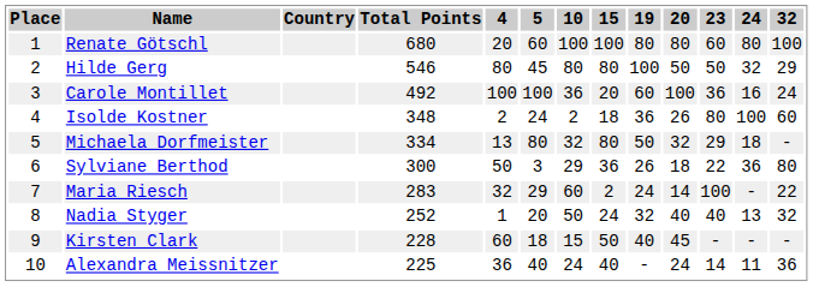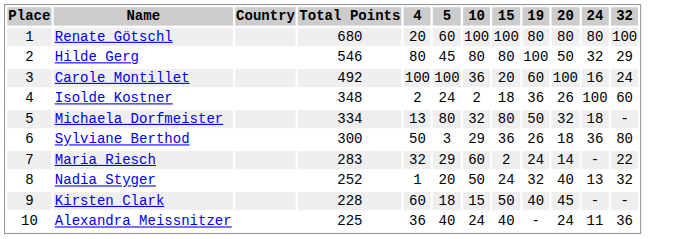 <table border="0" style="border: 1px solid #999; background-color:#FFFFFF; text-align:center">
 <tr align="center" bgcolor="#CCCCCC">
 <th>Place</th>
 <th>Name</th>
 <th>Country</th>
 <th>Total Points</th>
 <th>4</th>
 <th>5</th>
 <th>10</th>
 <th>15</th>
 <th>19</th>
 <th>20</th>
-<th>23</th>
 <th>24</th>
 <th>32</th>
 </tr>
 <tr bgcolor="#EFEFEF">
 <td>1</td>
 <td align="left"><a href='#'>Renate Götschl</a></td>
 <td align="left"></td>
 <td>680</td>
 <td>20</td>
 <td>60</td>
 <td>100</td>
 <td>100</td>
 <td>80</td>
 <td>80</td>
-<td>60</td>
 <td>80</td>
 <td>100</td>
 </tr>
 <tr>
 <td>2</td>
 <td align="left"><a href='#'>Hilde Gerg</a></td>
 <td align="left"></td>
 <td>546</td>
 <td>80</td>
 <td>45</td>
 <td>80</td>
 <td>80</td>
 <td>100</td>
-<td>50</td>
 <td>50</td>
 <td>32</td>
 <td>29</td>
 </tr>
 <tr bgcolor="#EFEFEF">
 <td>3</td>
 <td align="left"><a href='#'>Carole Montillet</a></td>
 <td align="left"></td>
 <td>492</td>
 <td>100</td>
 <td>100</td>
 <td>36</td>
 <td>20</td>
 <td>60</td>
 <td>100</td>
-<td>36</td>
 <td>16</td>
 <td>24</td>
 </tr>
 <tr>
 <td>4</td>
 <td align="left"><a href='#'>Isolde Kostner</a></td>
 <td align="left"></td>
 <td>348</td>
 <td>2</td>
 <td>24</td>
 <td>2</td>
 <td>18</td>
 <td>36</td>
 <td>26</td>
-<td>80</td>
 <td>100</td>
 <td>60</td>
 </tr>
 <tr bgcolor="#EFEFEF">
 <td>5</td>
 <td align="left"><a href='#'>Michaela Dorfmeister</a></td>
 <td align="left"></td>
 <td>334</td>
 <td>13</td>
 <td>80</td>
 <td>32</td>
 <td>80</td>
 <td>50</td>
 <td>32</td>
-<td>29</td>
 <td>18</td>
 <td>-</td>
 </tr>
 <tr>
 <td>6</td>
 <td align="left"><a href='#'>Sylviane Berthod</a></td>
 <td align="left"></td>
 <td>300</td>
 <td>50</td>
 <td>3</td>
 <td>29</td>
 <td>36</td>
 <td>26</td>
 <td>18</td>
-<td>22</td>
 <td>36</td>
 <td>80</td>
 </tr>
 <tr bgcolor="#EFEFEF">
 <td>7</td>
 <td align="left"><a href='#'>Maria Riesch</a></td>
 <td align="left"></td>
 <td>283</td>
 <td>32</td>
 <td>29</td>
 <td>60</td>
 <td>2</td>
 <td>24</td>
 <td>14</td>
-<td>100</td>
 <td>-</td>
 <td>22</td>
 </tr>
 <tr>
 <td>8</td>
 <td align="left"><a href='#'>Nadia Styger</a></td>
 <td align="left"></td>
 <td>252</td>
 <td>1</td>
 <td>20</td>
 <td>50</td>
 <td>24</td>
 <td>32</td>
-<td>40</td>
 <td>40</td>
 <td>13</td>
 <td>32</td>
 </tr>
 <tr bgcolor="#EFEFEF">
 <td>9</td>
 <td align="left"><a href='#'>Kirsten Clark</a></td>
 <td align="left"></td>
 <td>228</td>
 <td>60</td>
 <td>18</td>
 <td>15</td>
 <td>50</td>
 <td>40</td>
 <td>45</td>
 <td>-</td>
 <td>-</td>
-<td>-</td>
 </tr>
 <tr>
 <td>10</td>
 <td align="left"><a href='#'>Alexandra Meissnitzer</a></td>
 <td align="left"></td>
 <td>225</td>
 <td>36</td>
 <td>40</td>
 <td>24</td>
 <td>40</td>
 <td>-</td>
 <td>24</td>
-<td>14</td>
 <td>11</td>
 <td>36</td>
 </tr>
 </table>
